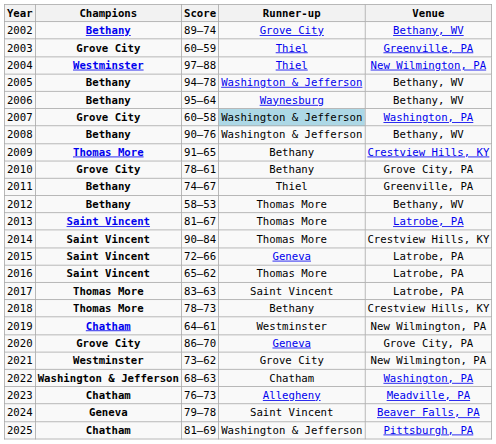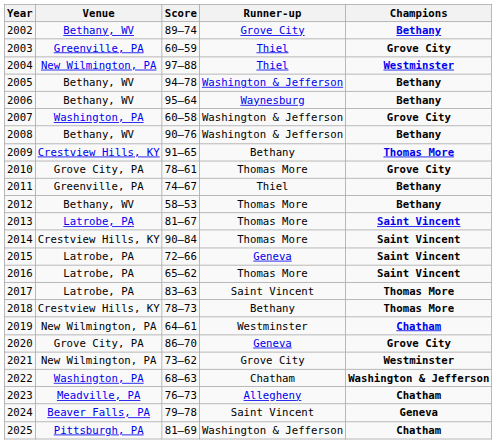 <table class="wikitable sortable">
 <tr>
 <th>Year</th>
-<th>Champions</th>
+<th>Venue</th>
 <th>Score</th>
 <th>Runner-up</th>
-<th>Venue</th>
+<th>Champions</th>
 </tr>
 <tr align=center>
 <td>2002</td>
-<td><strong><a href='#'>Bethany</a></strong></td>
+<td><a href='#'>Bethany, WV</a></td>
 <td>89–74</td>
 <td><a href='#'>Grove City</a></td>
-<td><a href='#'>Bethany, WV</a></td>
+<td><strong><a href='#'>Bethany</a></strong></td>
 </tr>
 <tr align=center>
 <td>2003</td>
-<td><strong>Grove City</strong></td>
+<td><a href='#'>Greenville, PA</a></td>
 <td>60–59</td>
 <td><a href='#'>Thiel</a></td>
-<td><a href='#'>Greenville, PA</a></td>
+<td><strong>Grove City</strong></td>
 </tr>
 <tr align=center>
 <td>2004</td>
-<td><strong><a href='#'>Westminster</a></strong></td>
+<td><a href='#'>New Wilmington, PA</a></td>
 <td>97–88</td>
 <td><a href='#'>Thiel</a></td>
-<td><a href='#'>New Wilmington, PA</a></td>
+<td><strong><a href='#'>Westminster</a></strong></td>
 </tr>
 <tr align=center>
 <td>2005</td>
-<td><strong>Bethany</strong></td>
+<td>Bethany, WV</td>
 <td>94–78</td>
 <td><a href='#'>Washington & Jefferson</a></td>
-<td>Bethany, WV</td>
+<td><strong>Bethany</strong></td>
 </tr>
 <tr align=center>
 <td>2006</td>
-<td><strong>Bethany</strong></td>
+<td>Bethany, WV</td>
 <td>95–64</td>
 <td><a href='#'>Waynesburg</a></td>
-<td>Bethany, WV</td>
+<td><strong>Bethany</strong></td>
 </tr>
 <tr align=center>
 <td>2007</td>
+<td><a href='#'>Washington, PA</a></td>
+<td>60–58</td>
+<td>Washington & Jefferson</td>
 <td><strong>Grove City</strong></td>
-<td>60–58</td>
-<td style="background: lightblue;">Washington & Jefferson</td>
-<td><a href='#'>Washington, PA</a></td>
 </tr>
 <tr align=center>
 <td>2008</td>
-<td><strong>Bethany</strong></td>
+<td>Bethany, WV</td>
 <td>90–76</td>
 <td>Washington & Jefferson</td>
-<td>Bethany, WV</td>
+<td><strong>Bethany</strong></td>
 </tr>
 <tr align=center>
 <td>2009</td>
-<td><strong><a href='#'>Thomas More</a></strong></td>
+<td><a href='#'>Crestview Hills, KY</a></td>
 <td>91–65</td>
 <td>Bethany</td>
-<td><a href='#'>Crestview Hills, KY</a></td>
+<td><strong><a href='#'>Thomas More</a></strong></td>
 </tr>
 <tr align=center>
 <td>2010</td>
+<td>Grove City, PA</td>
+<td>78–61</td>
+<td>Thomas More</td>
 <td><strong>Grove City</strong></td>
-<td>78–61</td>
-<td>Bethany</td>
-<td>Grove City, PA</td>
 </tr>
 <tr align=center>
 <td>2011</td>
-<td><strong>Bethany</strong></td>
+<td>Greenville, PA</td>
 <td>74–67</td>
 <td>Thiel</td>
-<td>Greenville, PA</td>
+<td><strong>Bethany</strong></td>
 </tr>
 <tr align=center>
 <td>2012</td>
-<td><strong>Bethany</strong></td>
+<td>Bethany, WV</td>
 <td>58–53</td>
 <td>Thomas More</td>
-<td>Bethany, WV</td>
+<td><strong>Bethany</strong></td>
 </tr>
 <tr align=center>
 <td>2013</td>
-<td><strong><a href='#'>Saint Vincent</a></strong></td>
+<td><a href='#'>Latrobe, PA</a></td>
 <td>81–67</td>
 <td>Thomas More</td>
-<td><a href='#'>Latrobe, PA</a></td>
+<td><strong><a href='#'>Saint Vincent</a></strong></td>
 </tr>
 <tr align=center>
 <td>2014</td>
-<td><strong>Saint Vincent</strong></td>
+<td>Crestview Hills, KY</td>
 <td>90–84</td>
 <td>Thomas More</td>
-<td>Crestview Hills, KY</td>
+<td><strong>Saint Vincent</strong></td>
 </tr>
 <tr align=center>
 <td>2015</td>
-<td><strong>Saint Vincent</strong></td>
+<td>Latrobe, PA</td>
 <td>72–66</td>
 <td><a href='#'>Geneva</a></td>
-<td>Latrobe, PA</td>
+<td><strong>Saint Vincent</strong></td>
 </tr>
 <tr align=center>
 <td>2016</td>
-<td><strong>Saint Vincent</strong></td>
+<td>Latrobe, PA</td>
 <td>65–62</td>
 <td>Thomas More</td>
-<td>Latrobe, PA</td>
+<td><strong>Saint Vincent</strong></td>
 </tr>
 <tr align=center>
 <td>2017</td>
-<td><strong>Thomas More</strong></td>
+<td>Latrobe, PA</td>
 <td>83–63</td>
 <td>Saint Vincent</td>
-<td>Latrobe, PA</td>
+<td><strong>Thomas More</strong></td>
 </tr>
 <tr align=center>
 <td>2018</td>
-<td><strong>Thomas More</strong></td>
+<td>Crestview Hills, KY</td>
 <td>78–73</td>
 <td>Bethany</td>
-<td>Crestview Hills, KY</td>
+<td><strong>Thomas More</strong></td>
 </tr>
 <tr align=center>
 <td>2019</td>
-<td><strong><a href='#'>Chatham</a></strong></td>
+<td>New Wilmington, PA</td>
 <td>64–61</td>
 <td>Westminster</td>
-<td>New Wilmington, PA</td>
+<td><strong><a href='#'>Chatham</a></strong></td>
 </tr>
 <tr align=center>
 <td>2020</td>
-<td><strong>Grove City</strong></td>
+<td>Grove City, PA</td>
 <td>86–70</td>
 <td><a href='#'>Geneva</a></td>
-<td>Grove City, PA</td>
+<td><strong>Grove City</strong></td>
 </tr>
 <tr align=center>
 <td>2021</td>
-<td><strong>Westminster</strong></td>
+<td>New Wilmington, PA</td>
 <td>73–62</td>
 <td>Grove City</td>
-<td>New Wilmington, PA</td>
+<td><strong>Westminster</strong></td>
 </tr>
 <tr align=center>
 <td>2022</td>
-<td><strong>Washington & Jefferson</strong></td>
+<td><a href='#'>Washington, PA</a></td>
 <td>68–63</td>
 <td>Chatham</td>
-<td><a href='#'>Washington, PA</a></td>
+<td><strong>Washington & Jefferson</strong></td>
 </tr>
 <tr align=center>
 <td>2023</td>
-<td><strong>Chatham</strong></td>
+<td><a href='#'>Meadville, PA</a></td>
 <td>76–73</td>
 <td><a href='#'>Allegheny</a></td>
-<td><a href='#'>Meadville, PA</a></td>
+<td><strong>Chatham</strong></td>
 </tr>
 <tr align=center>
 <td>2024</td>
-<td><strong>Geneva</strong></td>
+<td><a href='#'>Beaver Falls, PA</a></td>
 <td>79–78</td>
 <td>Saint Vincent</td>
-<td><a href='#'>Beaver Falls, PA</a></td>
+<td><strong>Geneva</strong></td>
 </tr>
 <tr align=center>
 <td>2025</td>
-<td><strong>Chatham</strong></td>
+<td><a href='#'>Pittsburgh, PA</a></td>
 <td>81–69</td>
 <td>Washington & Jefferson</td>
-<td><a href='#'>Pittsburgh, PA</a></td>
+<td><strong>Chatham</strong></td>
 </tr>
 </table>
